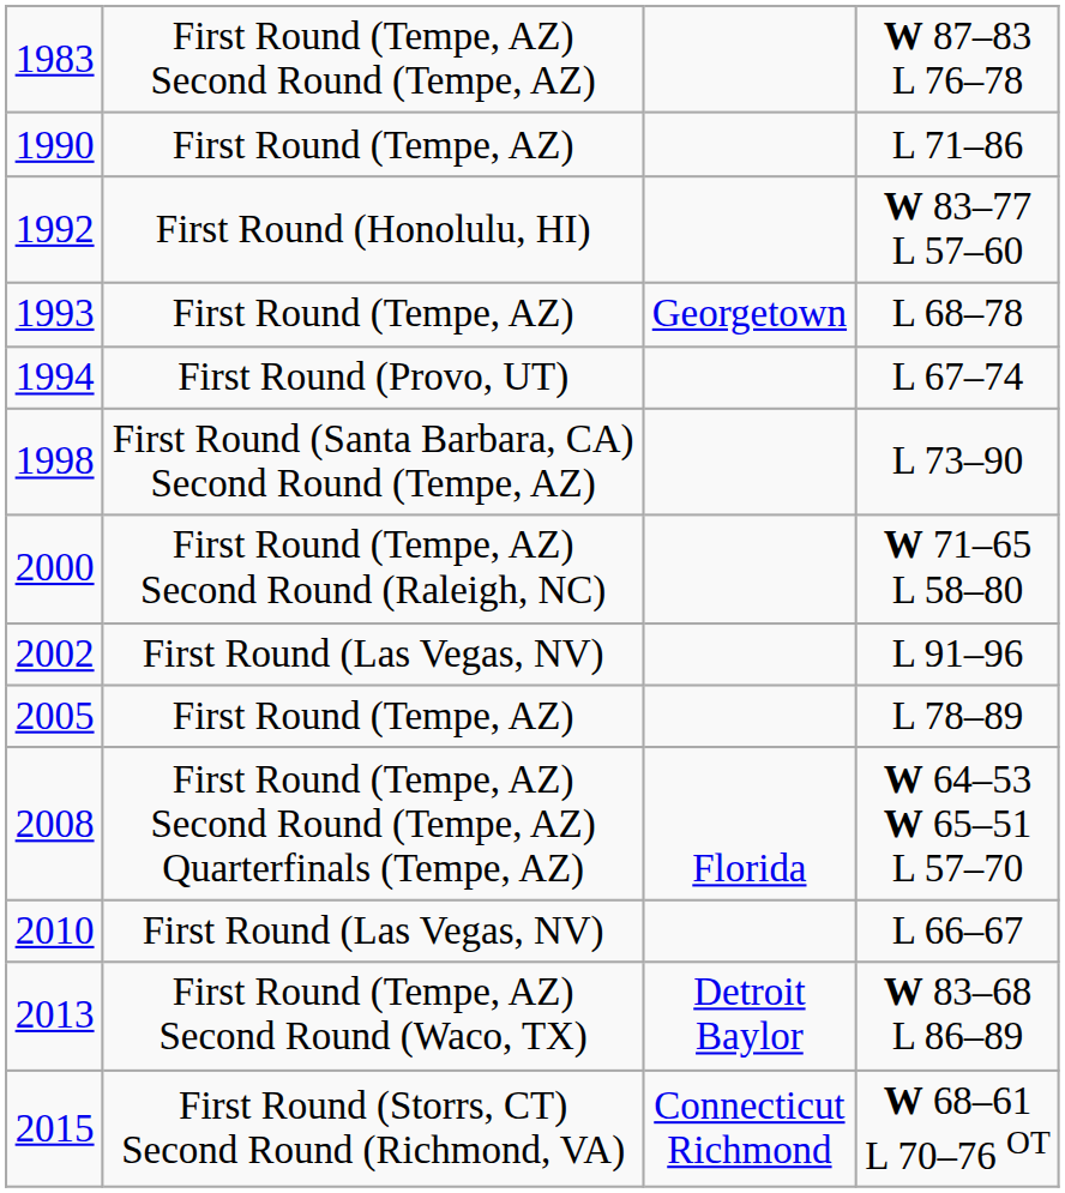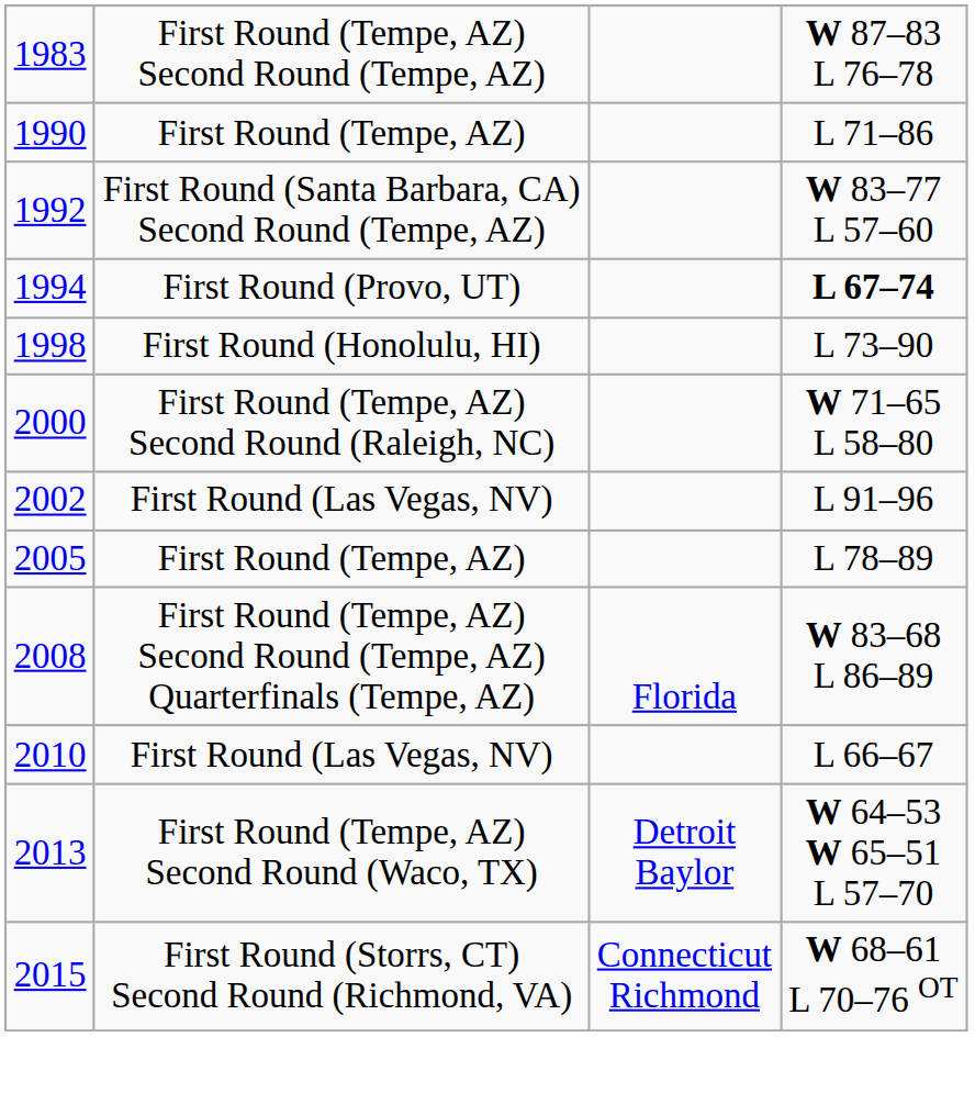 <table class="wikitable" style="text-align: center;">
 <tr>
 <td><a href='#'>1983</a></td>
 <td>First Round (Tempe, AZ)<br>Second Round (Tempe, AZ)</td>
 <td><br></td>
 <td><strong>W</strong> 87–83<br>L 76–78</td>
 </tr>
 <tr>
 <td><a href='#'>1990</a></td>
 <td>First Round (Tempe, AZ)</td>
 <td></td>
 <td>L 71–86</td>
 </tr>
 <tr>
 <td><a href='#'>1992</a></td>
-<td>First Round (Honolulu, HI)</td>
+<td>First Round (Santa Barbara, CA)<br>Second Round (Tempe, AZ)</td>
 <td><br></td>
 <td><strong>W</strong> 83–77<br>L 57–60</td>
-</tr>
-<tr>
-<td><a href='#'>1993</a></td>
-<td>First Round (Tempe, AZ)</td>
-<td><a href='#'>Georgetown</a></td>
-<td>L 68–78</td>
 </tr>
 <tr>
 <td><a href='#'>1994</a></td>
 <td>First Round (Provo, UT)</td>
 <td></td>
-<td>L 67–74</td>
+<td><strong>L 67–74</strong></td>
 </tr>
 <tr>
 <td><a href='#'>1998</a></td>
-<td>First Round (Santa Barbara, CA)<br>Second Round (Tempe, AZ)</td>
+<td>First Round (Honolulu, HI)</td>
 <td></td>
 <td>L 73–90</td>
 </tr>
 <tr>
 <td><a href='#'>2000</a></td>
 <td>First Round (Tempe, AZ)<br>Second Round (Raleigh, NC)</td>
 <td><br></td>
 <td><strong>W</strong> 71–65<br>L 58–80</td>
 </tr>
 <tr>
 <td><a href='#'>2002</a></td>
 <td>First Round (Las Vegas, NV)</td>
 <td></td>
 <td>L 91–96</td>
 </tr>
 <tr>
 <td><a href='#'>2005</a></td>
 <td>First Round (Tempe, AZ)</td>
 <td></td>
 <td>L 78–89</td>
 </tr>
 <tr>
 <td><a href='#'>2008</a></td>
 <td>First Round (Tempe, AZ)<br>Second Round (Tempe, AZ)<br>Quarterfinals (Tempe, AZ)</td>
 <td><br><br><a href='#'>Florida</a></td>
-<td><strong>W</strong> 64–53<br><strong>W</strong> 65–51<br>L 57–70</td>
+<td><strong>W</strong> 83–68<br>L 86–89</td>
 </tr>
 <tr>
 <td><a href='#'>2010</a></td>
 <td>First Round (Las Vegas, NV)</td>
 <td></td>
 <td>L 66–67</td>
 </tr>
 <tr>
 <td><a href='#'>2013</a></td>
 <td>First Round (Tempe, AZ)<br>Second Round (Waco, TX)</td>
 <td><a href='#'>Detroit</a><br><a href='#'>Baylor</a></td>
-<td><strong>W</strong> 83–68<br>L 86–89</td>
+<td><strong>W</strong> 64–53<br><strong>W</strong> 65–51<br>L 57–70</td>
 </tr>
 <tr>
 <td><a href='#'>2015</a></td>
 <td>First Round (Storrs, CT)<br>Second Round (Richmond, VA)</td>
 <td><a href='#'>Connecticut</a><br><a href='#'>Richmond</a></td>
 <td><strong>W</strong> 68–61<br>L 70–76 <sup>OT</sup></td>
 </tr>
 </table>
